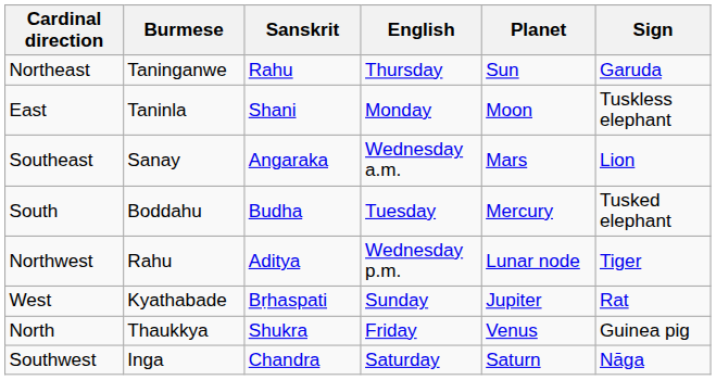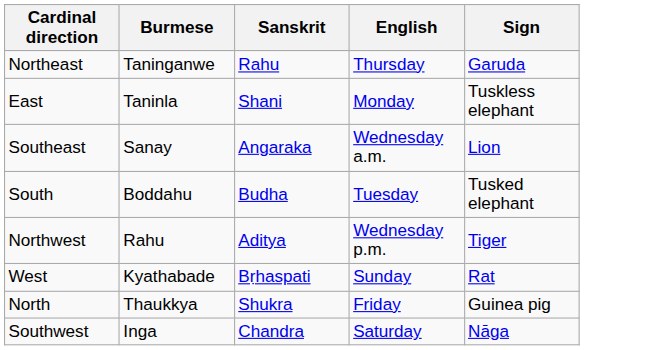 <table class="wikitable">
 <tr>
 <th width="100">Cardinal direction</th>
 <th width="100">Burmese</th>
 <th width="100">Sanskrit</th>
 <th width="100">English</th>
-<th width="100">Planet</th>
 <th width="100">Sign</th>
 </tr>
 <tr>
 <td>Northeast</td>
 <td>Taninganwe <br> </td>
 <td><a href='#'>Rahu</a></td>
 <td><a href='#'>Thursday</a></td>
-<td><a href='#'>Sun</a></td>
 <td><a href='#'>Garuda</a> <br> </td>
 </tr>
 <tr>
 <td>East</td>
 <td>Taninla <br> </td>
 <td><a href='#'>Shani</a></td>
 <td><a href='#'>Monday</a></td>
-<td><a href='#'>Moon</a></td>
 <td>Tuskless elephant <br> </td>
 </tr>
 <tr>
 <td>Southeast</td>
 <td>Sanay <br> </td>
 <td><a href='#'>Angaraka</a></td>
 <td><a href='#'>Wednesday</a> a.m.</td>
-<td><a href='#'>Mars</a></td>
 <td><a href='#'>Lion</a> <br> </td>
 </tr>
 <tr>
 <td>South</td>
 <td>Boddahu <br> </td>
 <td><a href='#'>Budha</a></td>
 <td><a href='#'>Tuesday</a></td>
-<td><a href='#'>Mercury</a></td>
 <td>Tusked elephant <br> </td>
 </tr>
 <tr>
 <td>Northwest</td>
 <td>Rahu <br> </td>
 <td><a href='#'>Aditya</a></td>
 <td><a href='#'>Wednesday</a> p.m.</td>
-<td><a href='#'>Lunar node</a></td>
 <td><a href='#'>Tiger</a> <br> </td>
 </tr>
 <tr>
 <td>West</td>
 <td>Kyathabade <br> </td>
 <td><a href='#'>Bṛhaspati</a></td>
 <td><a href='#'>Sunday</a></td>
-<td><a href='#'>Jupiter</a></td>
 <td><a href='#'>Rat</a> <br> </td>
 </tr>
 <tr>
 <td>North</td>
 <td>Thaukkya <br> </td>
 <td><a href='#'>Shukra</a></td>
 <td><a href='#'>Friday</a></td>
-<td><a href='#'>Venus</a></td>
 <td>Guinea pig <br> </td>
 </tr>
 <tr>
 <td>Southwest</td>
 <td>Inga <br> </td>
 <td><a href='#'>Chandra</a></td>
 <td><a href='#'>Saturday</a></td>
-<td><a href='#'>Saturn</a></td>
 <td><a href='#'>Nāga</a> <br> </td>
 </tr>
 </table>
